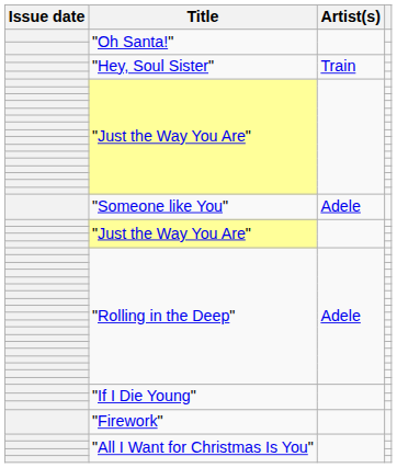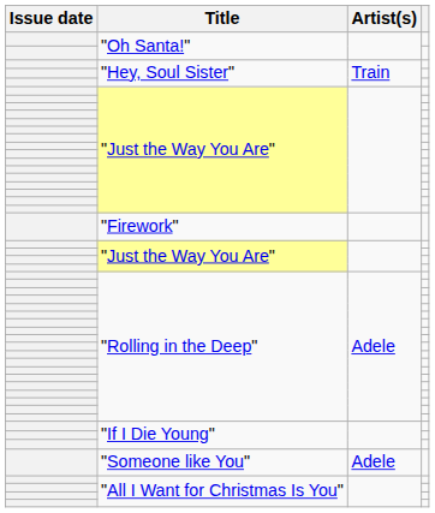 <table class="wikitable sortable plainrowheaders">
 <tr>
 <th scope=col>Issue date</th>
 <th scope=col>Title</th>
 <th scope=col>Artist(s)</th>
 <th scope=col class=unsortable></th>
 </tr>
 <tr>
 <th scope=row></th>
 <td rowspan="2">"<a href='#'>Oh Santa!</a>"</td>
 <td rowspan="2"></td>
 <td align=center></td>
 </tr>
 <tr>
 <th scope=row></th>
 <td align=center></td>
 </tr>
 <tr>
 <th scope=row></th>
 <td rowspan="3">"<a href='#'>Hey, Soul Sister</a>"</td>
 <td rowspan="3"><a href='#'>Train</a></td>
 <td align=center></td>
 </tr>
 <tr>
 <th scope=row></th>
 <td align=center></td>
 </tr>
 <tr>
 <th scope=row></th>
 <td align=center></td>
 </tr>
 <tr>
 <th scope=row></th>
 <td bgcolor=#FFFF99 rowspan="16">"<a href='#'>Just the Way You Are</a>" </td>
 <td rowspan="16"></td>
 <td align=center></td>
 </tr>
 <tr>
 <th scope=row></th>
 <td align=center></td>
 </tr>
 <tr>
 <th scope=row></th>
 <td align=center></td>
 </tr>
 <tr>
 <th scope=row></th>
 <td align=center></td>
 </tr>
 <tr>
 <th scope=row></th>
 <td align=center></td>
 </tr>
 <tr>
 <th scope=row></th>
 <td align=center></td>
 </tr>
 <tr>
 <th scope=row></th>
 <td align=center></td>
 </tr>
 <tr>
 <th scope=row></th>
 <td align=center></td>
 </tr>
 <tr>
 <th scope=row></th>
 <td align=center></td>
 </tr>
 <tr>
 <th scope=row></th>
 <td align=center></td>
 </tr>
 <tr>
 <th scope=row></th>
 <td align=center></td>
 </tr>
 <tr>
 <th scope=row></th>
 <td align=center></td>
 </tr>
 <tr>
 <th scope=row></th>
 <td align=center></td>
 </tr>
 <tr>
 <th scope=row></th>
 <td align=center></td>
 </tr>
 <tr>
 <th scope=row></th>
 <td align=center></td>
 </tr>
 <tr>
 <th scope=row></th>
 <td align=center></td>
 </tr>
 <tr>
 <th scope=row></th>
-<td>"<a href='#'>Someone like You</a>"</td>
-<td><a href='#'>Adele</a></td>
+<td>"<a href='#'>Firework</a>"</td>
+<td></td>
 <td align=center></td>
 </tr>
 <tr>
 <th scope=row></th>
 <td bgcolor=#FFFF99 rowspan="4">"<a href='#'>Just the Way You Are</a>" </td>
 <td rowspan="4"></td>
 <td align=center></td>
 </tr>
 <tr>
 <th scope=row></th>
 <td align=center></td>
 </tr>
 <tr>
 <th scope=row></th>
 <td align=center></td>
 </tr>
 <tr>
 <th scope=row></th>
 <td align=center></td>
 </tr>
 <tr>
 <th scope=row></th>
 <td rowspan="19">"<a href='#'>Rolling in the Deep</a>"</td>
 <td rowspan="19"><a href='#'>Adele</a></td>
 <td align=center></td>
 </tr>
 <tr>
 <th scope=row></th>
 <td align=center></td>
 </tr>
 <tr>
 <th scope=row></th>
 <td align=center></td>
 </tr>
 <tr>
 <th scope=row></th>
 <td align=center></td>
 </tr>
 <tr>
 <th scope=row></th>
 <td align=center></td>
 </tr>
 <tr>
 <th scope=row></th>
 <td align=center></td>
 </tr>
 <tr>
 <th scope=row></th>
 <td align=center></td>
 </tr>
 <tr>
 <th scope=row></th>
 <td align=center></td>
 </tr>
 <tr>
 <th scope=row></th>
 <td align=center></td>
 </tr>
 <tr>
 <th scope=row></th>
 <td align=center></td>
 </tr>
 <tr>
 <th scope=row></th>
 <td align=center></td>
 </tr>
 <tr>
 <th scope=row></th>
 <td align=center></td>
 </tr>
 <tr>
 <th scope=row></th>
 <td align=center></td>
 </tr>
 <tr>
 <th scope=row></th>
 <td align=center></td>
 </tr>
 <tr>
 <th scope=row></th>
 <td align=center></td>
 </tr>
 <tr>
 <th scope=row></th>
 <td align=center></td>
 </tr>
 <tr>
 <th scope=row></th>
 <td align=center></td>
 </tr>
 <tr>
 <th scope=row></th>
 <td align=center></td>
 </tr>
 <tr>
 <th scope=row></th>
 <td align=center></td>
 </tr>
 <tr>
 <th scope=row></th>
 <td rowspan="3">"<a href='#'>If I Die Young</a>"</td>
 <td rowspan="3"></td>
 <td align=center></td>
 </tr>
 <tr>
 <th scope=row></th>
 <td align=center></td>
 </tr>
 <tr>
 <th scope=row></th>
 <td align=center></td>
 </tr>
 <tr>
 <th scope=row></th>
-<td>"<a href='#'>Firework</a>"</td>
-<td></td>
+<td>"<a href='#'>Someone like You</a>"</td>
+<td><a href='#'>Adele</a></td>
 <td align=center></td>
 </tr>
 <tr>
 <th scope=row></th>
 <td rowspan="4">"<a href='#'>All I Want for Christmas Is You</a>"</td>
 <td rowspan="4"></td>
 <td align=center></td>
 </tr>
 <tr>
 <th scope=row></th>
 <td align=center></td>
 </tr>
 <tr>
 <th scope=row></th>
 <td align=center></td>
 </tr>
 <tr>
 <th scope=row></th>
 <td align=center></td>
 </tr>
 </table>
